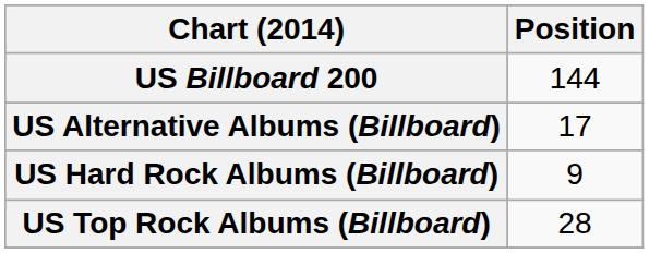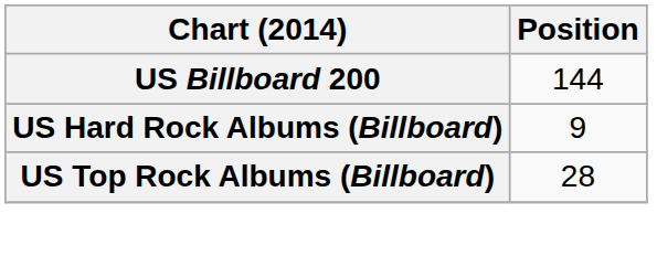 <table class="wikitable sortable plainrowheaders" style="text-align:center">
 <tr>
 <th scope="col">Chart (2014)</th>
 <th scope="col">Position</th>
 </tr>
 <tr>
 <th scope="row">US <em>Billboard</em> 200</th>
 <td style="text-align:center;">144</td>
-</tr>
-<tr>
-<th scope="row">US Alternative Albums (<em>Billboard</em>)</th>
-<td style="text-align:center;">17</td>
 </tr>
 <tr>
 <th scope="row">US Hard Rock Albums (<em>Billboard</em>)</th>
 <td style="text-align:center;">9</td>
 </tr>
 <tr>
 <th scope="row">US Top Rock Albums (<em>Billboard</em>)</th>
 <td style="text-align:center;">28</td>
 </tr>
 <tr>
 </tr>
 </table>
